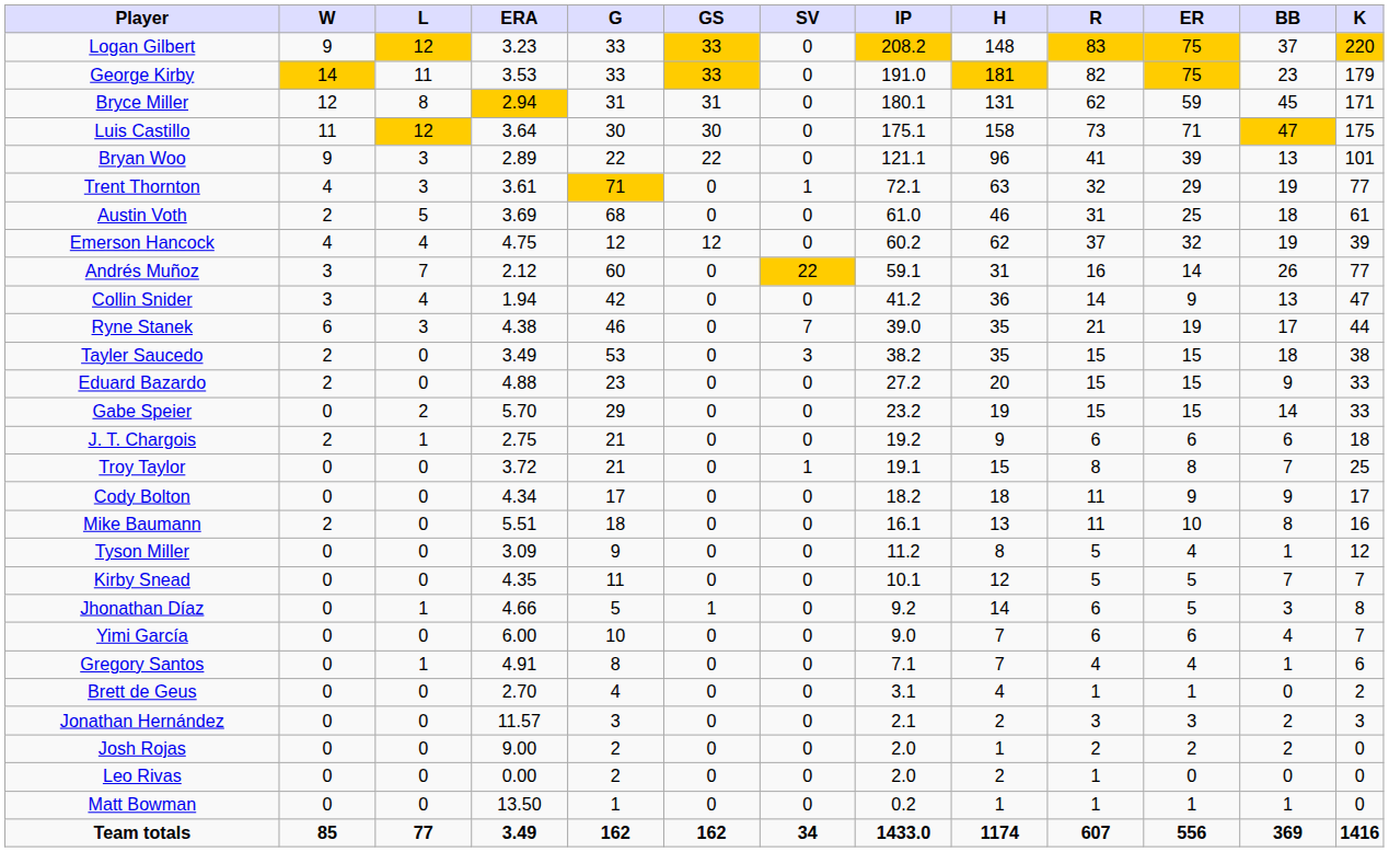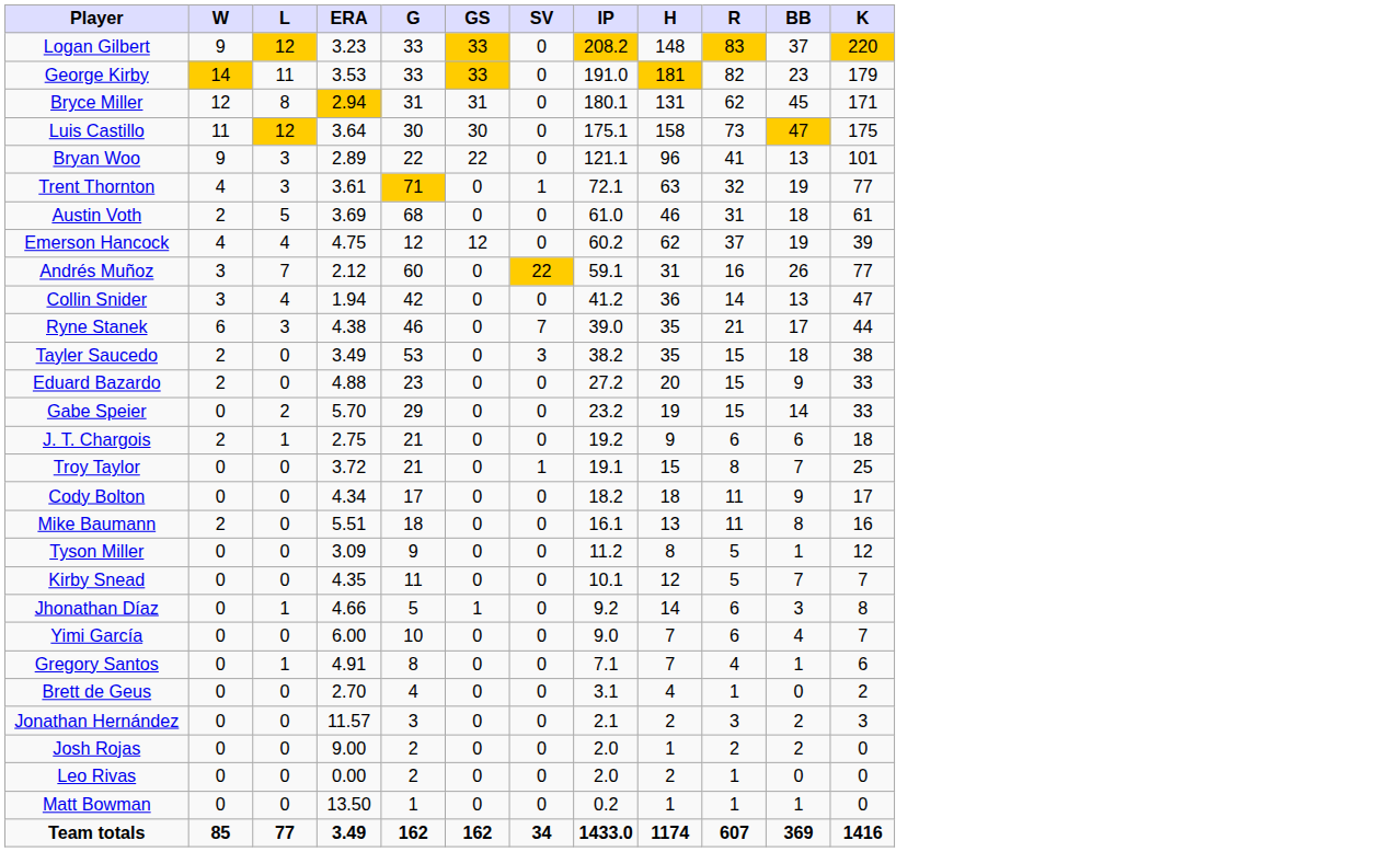 <table class="wikitable sortable" style="text-align:center;">
 <tr>
 <th style="background:#ddf; width:20%;"><strong>Player</strong></th>
 <th style="background:#ddf; width:7%;"><strong>W</strong></th>
 <th style="background:#ddf; width:7%;"><strong>L</strong></th>
 <th style="background:#ddf; width:7%;"><strong>ERA</strong></th>
 <th style="background:#ddf; width:7%;"><strong>G</strong></th>
 <th style="background:#ddf; width:7%;"><strong>GS</strong></th>
 <th style="background:#ddf; width:7%;"><strong>SV</strong></th>
 <th style="background:#ddf; width:7%;"><strong>IP</strong></th>
 <th style="background:#ddf; width:7%;"><strong>H</strong></th>
 <th style="background:#ddf; width:7%;"><strong>R</strong></th>
-<th style="background:#ddf; width:7%;"><strong>ER</strong></th>
 <th style="background:#ddf; width:7%;"><strong>BB</strong></th>
 <th style="background:#ddf; width:7%;"><strong>K</strong></th>
 </tr>
 <tr>
 <td><a href='#'>Logan Gilbert</a></td>
 <td>9</td>
 <td bgcolor=#ffcc00>12</td>
 <td>3.23</td>
 <td>33</td>
 <td bgcolor=#ffcc00>33</td>
 <td>0</td>
 <td bgcolor=#ffcc00>208.2</td>
 <td>148</td>
 <td bgcolor=#ffcc00>83</td>
-<td bgcolor=#ffcc00>75</td>
 <td>37</td>
 <td bgcolor=#ffcc00>220</td>
 </tr>
 <tr>
 <td><a href='#'>George Kirby</a></td>
 <td bgcolor=#ffcc00>14</td>
 <td>11</td>
 <td>3.53</td>
 <td>33</td>
 <td bgcolor=#ffcc00>33</td>
 <td>0</td>
 <td>191.0</td>
 <td bgcolor=#ffcc00>181</td>
 <td>82</td>
-<td bgcolor=#ffcc00>75</td>
 <td>23</td>
 <td>179</td>
 </tr>
 <tr>
 <td><a href='#'>Bryce Miller</a></td>
 <td>12</td>
 <td>8</td>
 <td bgcolor=#ffcc00>2.94</td>
 <td>31</td>
 <td>31</td>
 <td>0</td>
 <td>180.1</td>
 <td>131</td>
 <td>62</td>
-<td>59</td>
 <td>45</td>
 <td>171</td>
 </tr>
 <tr>
 <td><a href='#'>Luis Castillo</a></td>
 <td>11</td>
 <td bgcolor=#ffcc00>12</td>
 <td>3.64</td>
 <td>30</td>
 <td>30</td>
 <td>0</td>
 <td>175.1</td>
 <td>158</td>
 <td>73</td>
-<td>71</td>
 <td bgcolor=#ffcc00>47</td>
 <td>175</td>
 </tr>
 <tr>
 <td><a href='#'>Bryan Woo</a></td>
 <td>9</td>
 <td>3</td>
 <td>2.89</td>
 <td>22</td>
 <td>22</td>
 <td>0</td>
 <td>121.1</td>
 <td>96</td>
 <td>41</td>
-<td>39</td>
 <td>13</td>
 <td>101</td>
 </tr>
 <tr>
 <td><a href='#'>Trent Thornton</a></td>
 <td>4</td>
 <td>3</td>
 <td>3.61</td>
 <td bgcolor=#ffcc00>71</td>
 <td>0</td>
 <td>1</td>
 <td>72.1</td>
 <td>63</td>
 <td>32</td>
-<td>29</td>
 <td>19</td>
 <td>77</td>
 </tr>
 <tr>
 <td><a href='#'>Austin Voth</a></td>
 <td>2</td>
 <td>5</td>
 <td>3.69</td>
 <td>68</td>
 <td>0</td>
 <td>0</td>
 <td>61.0</td>
 <td>46</td>
 <td>31</td>
-<td>25</td>
 <td>18</td>
 <td>61</td>
 </tr>
 <tr>
 <td><a href='#'>Emerson Hancock</a></td>
 <td>4</td>
 <td>4</td>
 <td>4.75</td>
 <td>12</td>
 <td>12</td>
 <td>0</td>
 <td>60.2</td>
 <td>62</td>
 <td>37</td>
-<td>32</td>
 <td>19</td>
 <td>39</td>
 </tr>
 <tr>
 <td><a href='#'>Andrés Muñoz</a></td>
 <td>3</td>
 <td>7</td>
 <td>2.12</td>
 <td>60</td>
 <td>0</td>
 <td bgcolor=#ffcc00>22</td>
 <td>59.1</td>
 <td>31</td>
 <td>16</td>
-<td>14</td>
 <td>26</td>
 <td>77</td>
 </tr>
 <tr>
 <td><a href='#'>Collin Snider</a></td>
 <td>3</td>
 <td>4</td>
 <td>1.94</td>
 <td>42</td>
 <td>0</td>
 <td>0</td>
 <td>41.2</td>
 <td>36</td>
 <td>14</td>
-<td>9</td>
 <td>13</td>
 <td>47</td>
 </tr>
 <tr>
 <td><a href='#'>Ryne Stanek</a></td>
 <td>6</td>
 <td>3</td>
 <td>4.38</td>
 <td>46</td>
 <td>0</td>
 <td>7</td>
 <td>39.0</td>
 <td>35</td>
 <td>21</td>
-<td>19</td>
 <td>17</td>
 <td>44</td>
 </tr>
 <tr>
 <td><a href='#'>Tayler Saucedo</a></td>
 <td>2</td>
 <td>0</td>
 <td>3.49</td>
 <td>53</td>
 <td>0</td>
 <td>3</td>
 <td>38.2</td>
 <td>35</td>
-<td>15</td>
 <td>15</td>
 <td>18</td>
 <td>38</td>
 </tr>
 <tr>
 <td><a href='#'>Eduard Bazardo</a></td>
 <td>2</td>
 <td>0</td>
 <td>4.88</td>
 <td>23</td>
 <td>0</td>
 <td>0</td>
 <td>27.2</td>
 <td>20</td>
 <td>15</td>
-<td>15</td>
 <td>9</td>
 <td>33</td>
 </tr>
 <tr>
 <td><a href='#'>Gabe Speier</a></td>
 <td>0</td>
 <td>2</td>
 <td>5.70</td>
 <td>29</td>
 <td>0</td>
 <td>0</td>
 <td>23.2</td>
 <td>19</td>
-<td>15</td>
 <td>15</td>
 <td>14</td>
 <td>33</td>
 </tr>
 <tr>
 <td><a href='#'>J. T. Chargois</a></td>
 <td>2</td>
 <td>1</td>
 <td>2.75</td>
 <td>21</td>
 <td>0</td>
 <td>0</td>
 <td>19.2</td>
 <td>9</td>
 <td>6</td>
 <td>6</td>
-<td>6</td>
 <td>18</td>
 </tr>
 <tr>
 <td><a href='#'>Troy Taylor</a></td>
 <td>0</td>
 <td>0</td>
 <td>3.72</td>
 <td>21</td>
 <td>0</td>
 <td>1</td>
 <td>19.1</td>
 <td>15</td>
-<td>8</td>
 <td>8</td>
 <td>7</td>
 <td>25</td>
 </tr>
 <tr>
 <td><a href='#'>Cody Bolton</a></td>
 <td>0</td>
 <td>0</td>
 <td>4.34</td>
 <td>17</td>
 <td>0</td>
 <td>0</td>
 <td>18.2</td>
 <td>18</td>
 <td>11</td>
 <td>9</td>
-<td>9</td>
 <td>17</td>
 </tr>
 <tr>
 <td><a href='#'>Mike Baumann</a></td>
 <td>2</td>
 <td>0</td>
 <td>5.51</td>
 <td>18</td>
 <td>0</td>
 <td>0</td>
 <td>16.1</td>
 <td>13</td>
 <td>11</td>
-<td>10</td>
 <td>8</td>
 <td>16</td>
 </tr>
 <tr>
 <td><a href='#'>Tyson Miller</a></td>
 <td>0</td>
 <td>0</td>
 <td>3.09</td>
 <td>9</td>
 <td>0</td>
 <td>0</td>
 <td>11.2</td>
 <td>8</td>
 <td>5</td>
-<td>4</td>
 <td>1</td>
 <td>12</td>
 </tr>
 <tr>
 <td><a href='#'>Kirby Snead</a></td>
 <td>0</td>
 <td>0</td>
 <td>4.35</td>
 <td>11</td>
 <td>0</td>
 <td>0</td>
 <td>10.1</td>
 <td>12</td>
-<td>5</td>
 <td>5</td>
 <td>7</td>
 <td>7</td>
 </tr>
 <tr>
 <td><a href='#'>Jhonathan Díaz</a></td>
 <td>0</td>
 <td>1</td>
 <td>4.66</td>
 <td>5</td>
 <td>1</td>
 <td>0</td>
 <td>9.2</td>
 <td>14</td>
 <td>6</td>
-<td>5</td>
 <td>3</td>
 <td>8</td>
 </tr>
 <tr>
 <td><a href='#'>Yimi García</a></td>
 <td>0</td>
 <td>0</td>
 <td>6.00</td>
 <td>10</td>
 <td>0</td>
 <td>0</td>
 <td>9.0</td>
 <td>7</td>
-<td>6</td>
 <td>6</td>
 <td>4</td>
 <td>7</td>
 </tr>
 <tr>
 <td><a href='#'>Gregory Santos</a></td>
 <td>0</td>
 <td>1</td>
 <td>4.91</td>
 <td>8</td>
 <td>0</td>
 <td>0</td>
 <td>7.1</td>
 <td>7</td>
 <td>4</td>
-<td>4</td>
 <td>1</td>
 <td>6</td>
 </tr>
 <tr>
 <td><a href='#'>Brett de Geus</a></td>
 <td>0</td>
 <td>0</td>
 <td>2.70</td>
 <td>4</td>
 <td>0</td>
 <td>0</td>
 <td>3.1</td>
 <td>4</td>
-<td>1</td>
 <td>1</td>
 <td>0</td>
 <td>2</td>
 </tr>
 <tr>
 <td><a href='#'>Jonathan Hernández</a></td>
 <td>0</td>
 <td>0</td>
 <td>11.57</td>
 <td>3</td>
 <td>0</td>
 <td>0</td>
 <td>2.1</td>
 <td>2</td>
 <td>3</td>
-<td>3</td>
 <td>2</td>
 <td>3</td>
 </tr>
 <tr>
 <td><a href='#'>Josh Rojas</a></td>
 <td>0</td>
 <td>0</td>
 <td>9.00</td>
 <td>2</td>
 <td>0</td>
 <td>0</td>
 <td>2.0</td>
 <td>1</td>
-<td>2</td>
 <td>2</td>
 <td>2</td>
 <td>0</td>
 </tr>
 <tr>
 <td><a href='#'>Leo Rivas</a></td>
 <td>0</td>
 <td>0</td>
 <td>0.00</td>
 <td>2</td>
 <td>0</td>
 <td>0</td>
 <td>2.0</td>
 <td>2</td>
 <td>1</td>
 <td>0</td>
 <td>0</td>
-<td>0</td>
 </tr>
 <tr>
 <td><a href='#'>Matt Bowman</a></td>
 <td>0</td>
 <td>0</td>
 <td>13.50</td>
 <td>1</td>
 <td>0</td>
 <td>0</td>
 <td>0.2</td>
-<td>1</td>
 <td>1</td>
 <td>1</td>
 <td>1</td>
 <td>0</td>
 </tr>
 <tr class=sortbottom>
 <td><strong>Team totals</strong></td>
 <td><strong>85</strong></td>
 <td><strong>77</strong></td>
 <td><strong>3.49</strong></td>
 <td><strong>162</strong></td>
 <td><strong>162</strong></td>
 <td><strong>34</strong></td>
 <td><strong>1433.0</strong></td>
 <td><strong>1174</strong></td>
 <td><strong>607</strong></td>
-<td><strong>556</strong></td>
 <td><strong>369</strong></td>
 <td><strong>1416</strong></td>
 </tr>
 </table>
